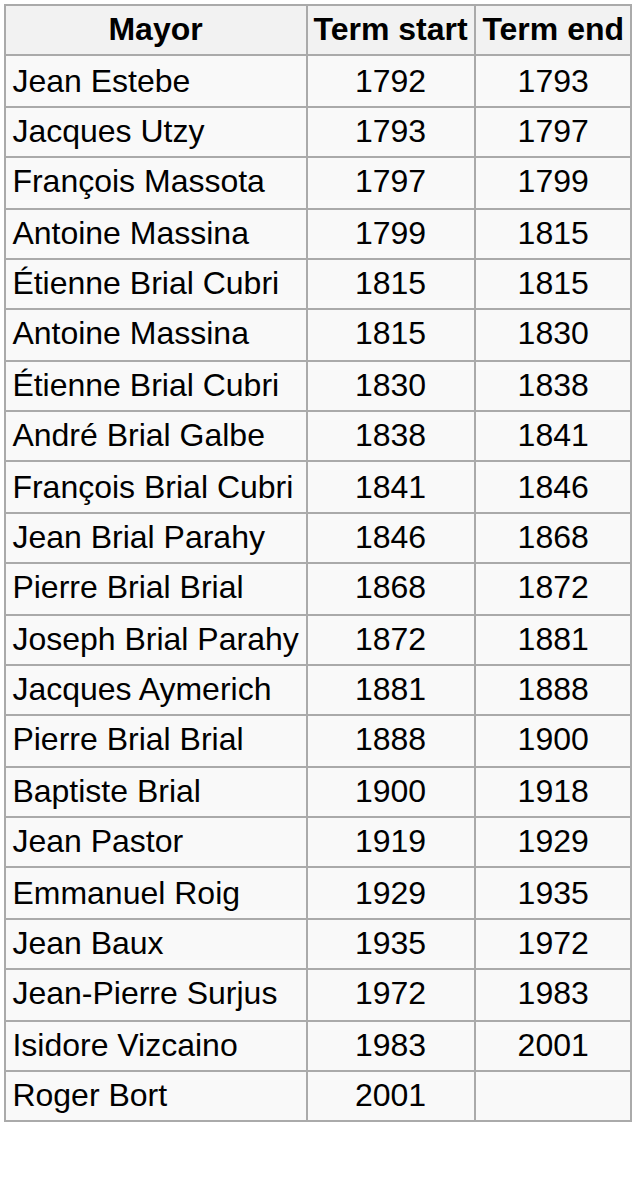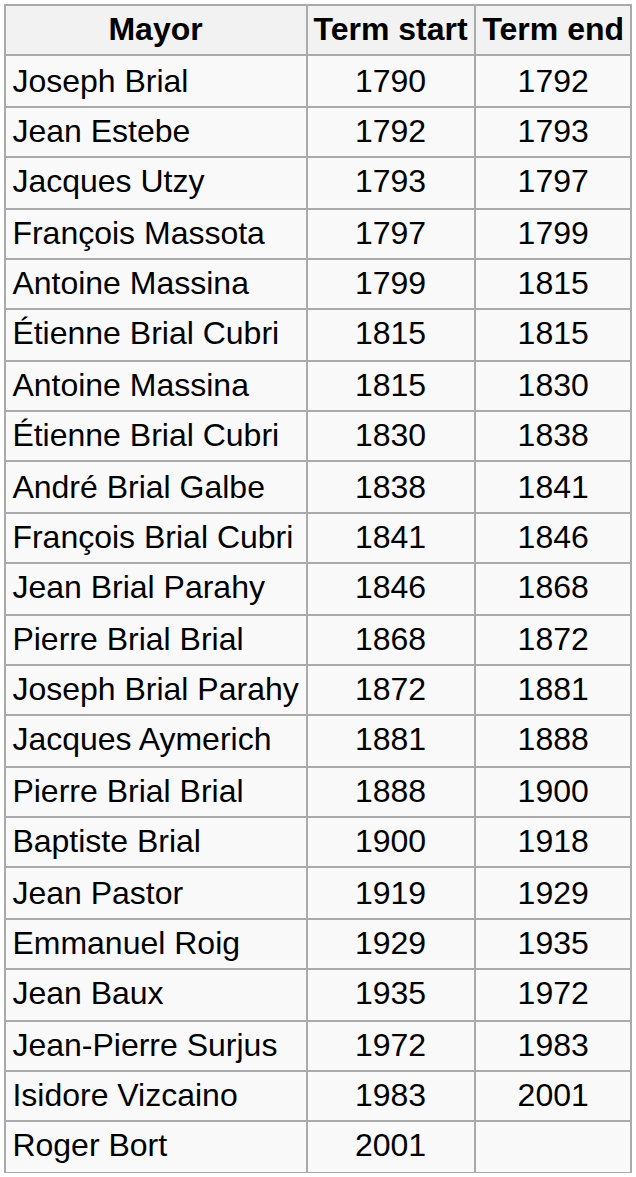 <table class="wikitable">
 <tr>
 <th>Mayor </th>
 <th>Term start</th>
 <th>Term end</th>
+</tr>
+<tr>
+<td>Joseph Brial</td>
+<td align=center>1790</td>
+<td align=center>1792</td>
 </tr>
 <tr>
 <td>Jean Estebe</td>
 <td align=center>1792</td>
 <td align=center>1793</td>
 </tr>
 <tr>
 <td>Jacques Utzy</td>
 <td align=center>1793</td>
 <td align=center>1797</td>
 </tr>
 <tr>
 <td>François Massota</td>
 <td align=center>1797</td>
 <td align=center>1799</td>
 </tr>
 <tr>
 <td>Antoine Massina</td>
 <td align=center>1799</td>
 <td align=center>1815</td>
 </tr>
 <tr>
 <td>Étienne Brial Cubri</td>
 <td align=center>1815</td>
 <td align=center>1815</td>
 </tr>
 <tr>
 <td>Antoine Massina</td>
 <td align=center>1815</td>
 <td align=center>1830</td>
 </tr>
 <tr>
 <td>Étienne Brial Cubri</td>
 <td align=center>1830</td>
 <td align=center>1838</td>
 </tr>
 <tr>
 <td>André Brial Galbe</td>
 <td align=center>1838</td>
 <td align=center>1841</td>
 </tr>
 <tr>
 <td>François Brial Cubri</td>
 <td align=center>1841</td>
 <td align=center>1846</td>
 </tr>
 <tr>
 <td>Jean Brial Parahy</td>
 <td align=center>1846</td>
 <td align=center>1868</td>
 </tr>
 <tr>
 <td>Pierre Brial Brial</td>
 <td align=center>1868</td>
 <td align=center>1872</td>
 </tr>
 <tr>
 <td>Joseph Brial Parahy</td>
 <td align=center>1872</td>
 <td align=center>1881</td>
 </tr>
 <tr>
 <td>Jacques Aymerich</td>
 <td align=center>1881</td>
 <td align=center>1888</td>
 </tr>
 <tr>
 <td>Pierre Brial Brial</td>
 <td align=center>1888</td>
 <td align=center>1900</td>
 </tr>
 <tr>
 <td>Baptiste Brial</td>
 <td align=center>1900</td>
 <td align=center>1918</td>
 </tr>
 <tr>
 <td>Jean Pastor</td>
 <td align=center>1919</td>
 <td align=center>1929</td>
 </tr>
 <tr>
 <td>Emmanuel Roig</td>
 <td align=center>1929</td>
 <td align=center>1935</td>
 </tr>
 <tr>
 <td>Jean Baux</td>
 <td align=center>1935</td>
 <td align=center>1972</td>
 </tr>
 <tr>
 <td>Jean-Pierre Surjus</td>
 <td align=center>1972</td>
 <td align=center>1983</td>
 </tr>
 <tr>
 <td>Isidore Vizcaino</td>
 <td align=center>1983</td>
 <td align=center>2001</td>
 </tr>
 <tr>
 <td>Roger Bort</td>
 <td align=center>2001</td>
 <td align=center></td>
 </tr>
 </table>
